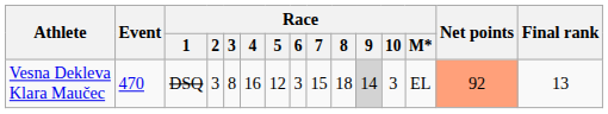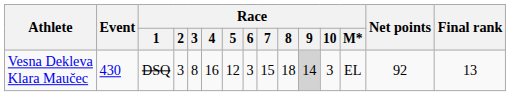 <table class="wikitable" style="font-size:90%">
 <tr>
 <th rowspan=2>Athlete</th>
 <th rowspan=2>Event</th>
 <th colspan=11>Race</th>
 <th rowspan=2>Net points</th>
 <th rowspan=2>Final rank</th>
 </tr>
 <tr style="font-size:95%">
 <th>1</th>
 <th>2</th>
 <th>3</th>
 <th>4</th>
 <th>5</th>
 <th>6</th>
 <th>7</th>
 <th>8</th>
 <th>9</th>
 <th>10</th>
 <th>M*</th>
 </tr>
 <tr align=center>
 <td align=left><a href='#'>Vesna Dekleva</a> <br><a href='#'>Klara Maučec</a></td>
-<td align=left><a href='#'>470</a></td>
+<td align=left><a href='#'>430</a></td>
 <td><s>DSQ</s></td>
 <td>3</td>
 <td>8</td>
 <td>16</td>
 <td>12</td>
 <td>3</td>
 <td>15</td>
 <td>18</td>
 <td style="background: lightgrey;">14</td>
 <td>3</td>
 <td>EL</td>
-<td style="background: lightsalmon;">92</td>
+<td>92</td>
 <td>13</td>
 </tr>
 </table>
